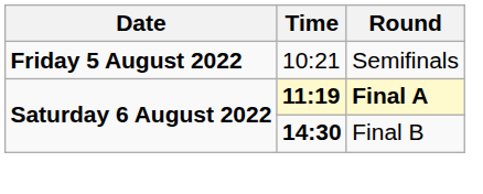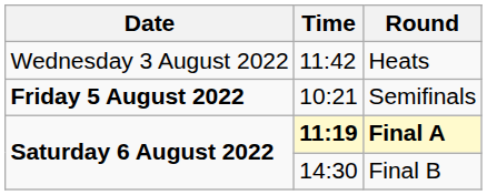 <table class="wikitable">
 <tr>
 <th>Date</th>
 <th>Time</th>
 <th>Round</th>
+</tr>
+<tr>
+<td>Wednesday 3 August 2022</td>
+<td>11:42</td>
+<td>Heats</td>
 </tr>
 <tr>
 <td><strong>Friday 5 August 2022</strong></td>
 <td>10:21</td>
 <td>Semifinals</td>
 </tr>
 <tr>
 <td rowspan=2><strong>Saturday 6 August 2022</strong></td>
 <td style=background:lemonchiffon><strong>11:19</strong></td>
 <td style=background:lemonchiffon><strong>Final A</strong></td>
 </tr>
 <tr>
-<td><strong>14:30</strong></td>
+<td>14:30</td>
 <td>Final B</td>
 </tr>
 </table>
